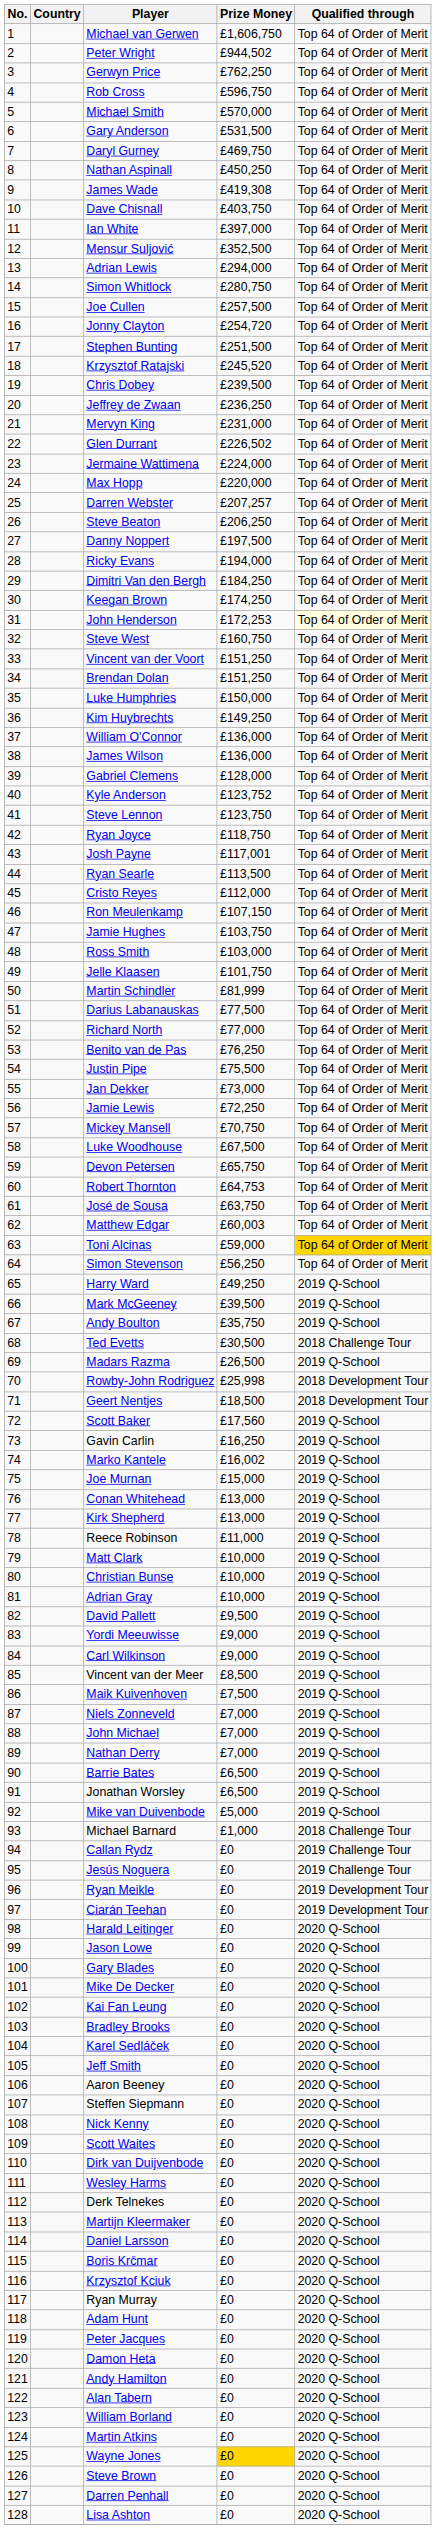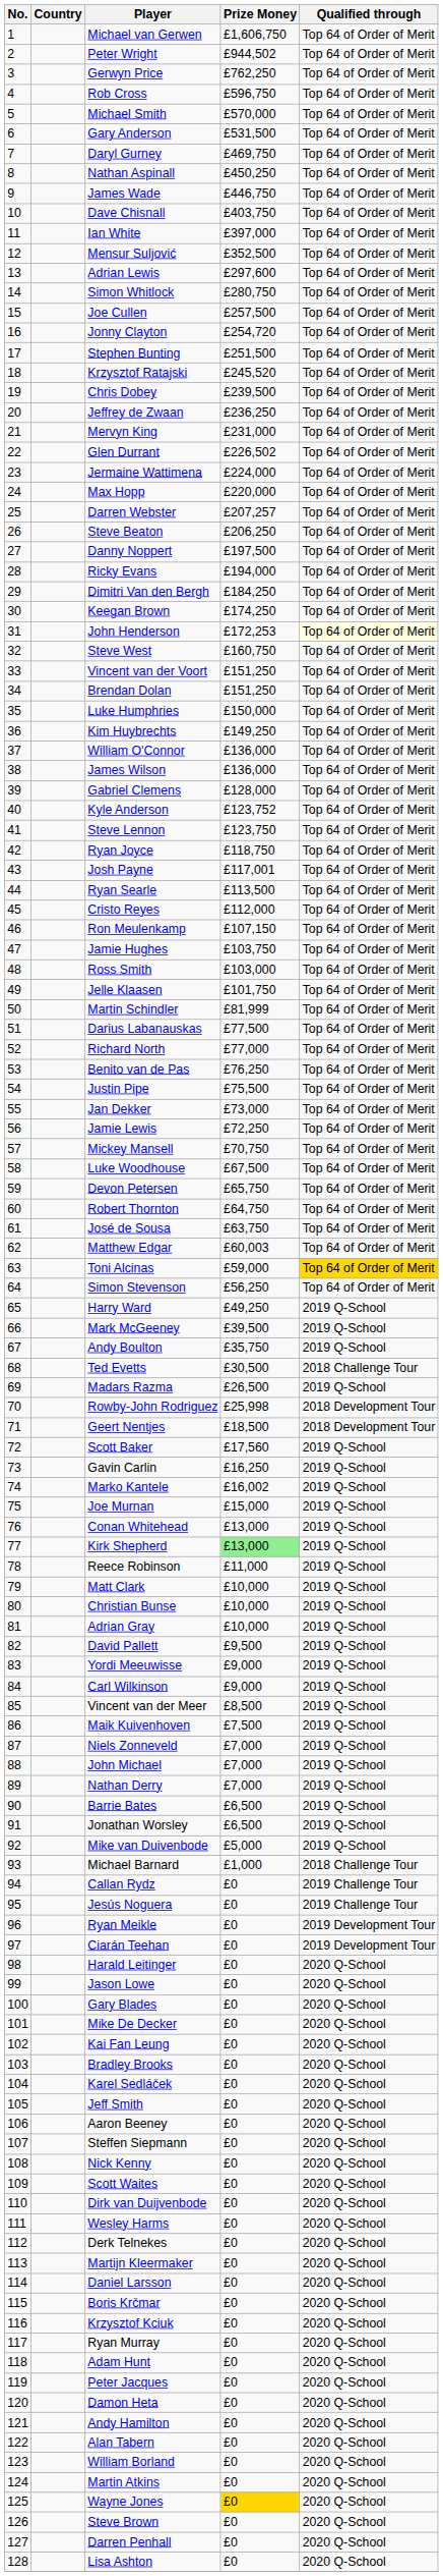 <table class="wikitable sortable">
 <tr>
 <th>No.</th>
 <th>Country</th>
 <th>Player</th>
 <th>Prize Money</th>
 <th>Qualified through</th>
 </tr>
 <tr>
 <td>1</td>
 <td align=left></td>
 <td><a href='#'>Michael van Gerwen</a></td>
 <td>£1,606,750</td>
 <td>Top 64 of Order of Merit</td>
 </tr>
 <tr>
 <td>2</td>
 <td align=left></td>
 <td><a href='#'>Peter Wright</a></td>
 <td>£944,502</td>
 <td>Top 64 of Order of Merit</td>
 </tr>
 <tr>
 <td>3</td>
 <td align=left></td>
 <td><a href='#'>Gerwyn Price</a></td>
 <td>£762,250</td>
 <td>Top 64 of Order of Merit</td>
 </tr>
 <tr>
 <td>4</td>
 <td align=left></td>
 <td><a href='#'>Rob Cross</a></td>
 <td>£596,750</td>
 <td>Top 64 of Order of Merit</td>
 </tr>
 <tr>
 <td>5</td>
 <td align=left></td>
 <td><a href='#'>Michael Smith</a></td>
 <td>£570,000</td>
 <td>Top 64 of Order of Merit</td>
 </tr>
 <tr>
 <td>6</td>
 <td align=left></td>
 <td><a href='#'>Gary Anderson</a></td>
 <td>£531,500</td>
 <td>Top 64 of Order of Merit</td>
 </tr>
 <tr>
 <td>7</td>
 <td align=left></td>
 <td><a href='#'>Daryl Gurney</a></td>
 <td>£469,750</td>
 <td>Top 64 of Order of Merit</td>
 </tr>
 <tr>
 <td>8</td>
 <td align=left></td>
 <td><a href='#'>Nathan Aspinall</a></td>
 <td>£450,250</td>
 <td>Top 64 of Order of Merit</td>
 </tr>
 <tr>
 <td>9</td>
 <td align=left></td>
 <td><a href='#'>James Wade</a></td>
-<td>£419,308</td>
+<td>£446,750</td>
 <td>Top 64 of Order of Merit</td>
 </tr>
 <tr>
 <td>10</td>
 <td align=left></td>
 <td><a href='#'>Dave Chisnall</a></td>
 <td>£403,750</td>
 <td>Top 64 of Order of Merit</td>
 </tr>
 <tr>
 <td>11</td>
 <td align=left></td>
 <td><a href='#'>Ian White</a></td>
 <td>£397,000</td>
 <td>Top 64 of Order of Merit</td>
 </tr>
 <tr>
 <td>12</td>
 <td align=left></td>
 <td><a href='#'>Mensur Suljović</a></td>
 <td>£352,500</td>
 <td>Top 64 of Order of Merit</td>
 </tr>
 <tr>
 <td>13</td>
 <td align=left></td>
 <td><a href='#'>Adrian Lewis</a></td>
-<td>£294,000</td>
+<td>£297,600</td>
 <td>Top 64 of Order of Merit</td>
 </tr>
 <tr>
 <td>14</td>
 <td align=left></td>
 <td><a href='#'>Simon Whitlock</a></td>
 <td>£280,750</td>
 <td>Top 64 of Order of Merit</td>
 </tr>
 <tr>
 <td>15</td>
 <td align=left></td>
 <td><a href='#'>Joe Cullen</a></td>
 <td>£257,500</td>
 <td>Top 64 of Order of Merit</td>
 </tr>
 <tr>
 <td>16</td>
 <td align=left></td>
 <td><a href='#'>Jonny Clayton</a></td>
 <td>£254,720</td>
 <td>Top 64 of Order of Merit</td>
 </tr>
 <tr>
 <td>17</td>
 <td align=left></td>
 <td><a href='#'>Stephen Bunting</a></td>
 <td>£251,500</td>
 <td>Top 64 of Order of Merit</td>
 </tr>
 <tr>
 <td>18</td>
 <td align=left></td>
 <td><a href='#'>Krzysztof Ratajski</a></td>
 <td>£245,520</td>
 <td>Top 64 of Order of Merit</td>
 </tr>
 <tr>
 <td>19</td>
 <td align=left></td>
 <td><a href='#'>Chris Dobey</a></td>
 <td>£239,500</td>
 <td>Top 64 of Order of Merit</td>
 </tr>
 <tr>
 <td>20</td>
 <td align=left></td>
 <td><a href='#'>Jeffrey de Zwaan</a></td>
 <td>£236,250</td>
 <td>Top 64 of Order of Merit</td>
 </tr>
 <tr>
 <td>21</td>
 <td align=left></td>
 <td><a href='#'>Mervyn King</a></td>
 <td>£231,000</td>
 <td>Top 64 of Order of Merit</td>
 </tr>
 <tr>
 <td>22</td>
 <td align=left></td>
 <td><a href='#'>Glen Durrant</a></td>
 <td>£226,502</td>
 <td>Top 64 of Order of Merit</td>
 </tr>
 <tr>
 <td>23</td>
 <td align=left></td>
 <td><a href='#'>Jermaine Wattimena</a></td>
 <td>£224,000</td>
 <td>Top 64 of Order of Merit</td>
 </tr>
 <tr>
 <td>24</td>
 <td align=left></td>
 <td><a href='#'>Max Hopp</a></td>
 <td>£220,000</td>
 <td>Top 64 of Order of Merit</td>
 </tr>
 <tr>
 <td>25</td>
 <td align=left></td>
 <td><a href='#'>Darren Webster</a></td>
 <td>£207,257</td>
 <td>Top 64 of Order of Merit</td>
 </tr>
 <tr>
 <td>26</td>
 <td align=left></td>
 <td><a href='#'>Steve Beaton</a></td>
 <td>£206,250</td>
 <td>Top 64 of Order of Merit</td>
 </tr>
 <tr>
 <td>27</td>
 <td align=left></td>
 <td><a href='#'>Danny Noppert</a></td>
 <td>£197,500</td>
 <td>Top 64 of Order of Merit</td>
 </tr>
 <tr>
 <td>28</td>
 <td align=left></td>
 <td><a href='#'>Ricky Evans</a></td>
 <td>£194,000</td>
 <td>Top 64 of Order of Merit</td>
 </tr>
 <tr>
 <td>29</td>
 <td align=left></td>
 <td><a href='#'>Dimitri Van den Bergh</a></td>
 <td>£184,250</td>
 <td>Top 64 of Order of Merit</td>
 </tr>
 <tr>
 <td>30</td>
 <td align=left></td>
 <td><a href='#'>Keegan Brown</a></td>
 <td>£174,250</td>
 <td>Top 64 of Order of Merit</td>
 </tr>
 <tr>
 <td>31</td>
 <td align=left></td>
 <td><a href='#'>John Henderson</a></td>
 <td>£172,253</td>
 <td style="background: lightyellow;">Top 64 of Order of Merit</td>
 </tr>
 <tr>
 <td>32</td>
 <td align=left></td>
 <td><a href='#'>Steve West</a></td>
 <td>£160,750</td>
 <td>Top 64 of Order of Merit</td>
 </tr>
 <tr>
 <td>33</td>
 <td align=left></td>
 <td><a href='#'>Vincent van der Voort</a></td>
 <td>£151,250</td>
 <td>Top 64 of Order of Merit</td>
 </tr>
 <tr>
 <td>34</td>
 <td align=left></td>
 <td><a href='#'>Brendan Dolan</a></td>
 <td>£151,250</td>
 <td>Top 64 of Order of Merit</td>
 </tr>
 <tr>
 <td>35</td>
 <td align=left></td>
 <td><a href='#'>Luke Humphries</a></td>
 <td>£150,000</td>
 <td>Top 64 of Order of Merit</td>
 </tr>
 <tr>
 <td>36</td>
 <td align=left></td>
 <td><a href='#'>Kim Huybrechts</a></td>
 <td>£149,250</td>
 <td>Top 64 of Order of Merit</td>
 </tr>
 <tr>
 <td>37</td>
 <td align=left></td>
 <td><a href='#'>William O'Connor</a></td>
 <td>£136,000</td>
 <td>Top 64 of Order of Merit</td>
 </tr>
 <tr>
 <td>38</td>
 <td align=left></td>
 <td><a href='#'>James Wilson</a></td>
 <td>£136,000</td>
 <td>Top 64 of Order of Merit</td>
 </tr>
 <tr>
 <td>39</td>
 <td align=left></td>
 <td><a href='#'>Gabriel Clemens</a></td>
 <td>£128,000</td>
 <td>Top 64 of Order of Merit</td>
 </tr>
 <tr>
 <td>40</td>
 <td align=left></td>
 <td><a href='#'>Kyle Anderson</a></td>
 <td>£123,752</td>
 <td>Top 64 of Order of Merit</td>
 </tr>
 <tr>
 <td>41</td>
 <td align=left></td>
 <td><a href='#'>Steve Lennon</a></td>
 <td>£123,750</td>
 <td>Top 64 of Order of Merit</td>
 </tr>
 <tr>
 <td>42</td>
 <td align=left></td>
 <td><a href='#'>Ryan Joyce</a></td>
 <td>£118,750</td>
 <td>Top 64 of Order of Merit</td>
 </tr>
 <tr>
 <td>43</td>
 <td align=left></td>
 <td><a href='#'>Josh Payne</a></td>
 <td>£117,001</td>
 <td>Top 64 of Order of Merit</td>
 </tr>
 <tr>
 <td>44</td>
 <td align=left></td>
 <td><a href='#'>Ryan Searle</a></td>
 <td>£113,500</td>
 <td>Top 64 of Order of Merit</td>
 </tr>
 <tr>
 <td>45</td>
 <td align=left></td>
 <td><a href='#'>Cristo Reyes</a></td>
 <td>£112,000</td>
 <td>Top 64 of Order of Merit</td>
 </tr>
 <tr>
 <td>46</td>
 <td align=left></td>
 <td><a href='#'>Ron Meulenkamp</a></td>
 <td>£107,150</td>
 <td>Top 64 of Order of Merit</td>
 </tr>
 <tr>
 <td>47</td>
 <td align=left></td>
 <td><a href='#'>Jamie Hughes</a></td>
 <td>£103,750</td>
 <td>Top 64 of Order of Merit</td>
 </tr>
 <tr>
 <td>48</td>
 <td align=left></td>
 <td><a href='#'>Ross Smith</a></td>
 <td>£103,000</td>
 <td>Top 64 of Order of Merit</td>
 </tr>
 <tr>
 <td>49</td>
 <td align=left></td>
 <td><a href='#'>Jelle Klaasen</a></td>
 <td>£101,750</td>
 <td>Top 64 of Order of Merit</td>
 </tr>
 <tr>
 <td>50</td>
 <td align=left></td>
 <td><a href='#'>Martin Schindler</a></td>
 <td>£81,999</td>
 <td>Top 64 of Order of Merit</td>
 </tr>
 <tr>
 <td>51</td>
 <td align=left></td>
 <td><a href='#'>Darius Labanauskas</a></td>
 <td>£77,500</td>
 <td>Top 64 of Order of Merit</td>
 </tr>
 <tr>
 <td>52</td>
 <td align=left></td>
 <td><a href='#'>Richard North</a></td>
 <td>£77,000</td>
 <td>Top 64 of Order of Merit</td>
 </tr>
 <tr>
 <td>53</td>
 <td align=left></td>
 <td><a href='#'>Benito van de Pas</a></td>
 <td>£76,250</td>
 <td>Top 64 of Order of Merit</td>
 </tr>
 <tr>
 <td>54</td>
 <td align=left></td>
 <td><a href='#'>Justin Pipe</a></td>
 <td>£75,500</td>
 <td>Top 64 of Order of Merit</td>
 </tr>
 <tr>
 <td>55</td>
 <td align=left></td>
 <td><a href='#'>Jan Dekker</a></td>
 <td>£73,000</td>
 <td>Top 64 of Order of Merit</td>
 </tr>
 <tr>
 <td>56</td>
 <td align=left></td>
 <td><a href='#'>Jamie Lewis</a></td>
 <td>£72,250</td>
 <td>Top 64 of Order of Merit</td>
 </tr>
 <tr>
 <td>57</td>
 <td align=left></td>
 <td><a href='#'>Mickey Mansell</a></td>
 <td>£70,750</td>
 <td>Top 64 of Order of Merit</td>
 </tr>
 <tr>
 <td>58</td>
 <td align=left></td>
 <td><a href='#'>Luke Woodhouse</a></td>
 <td>£67,500</td>
 <td>Top 64 of Order of Merit</td>
 </tr>
 <tr>
 <td>59</td>
 <td align=left></td>
 <td><a href='#'>Devon Petersen</a></td>
 <td>£65,750</td>
 <td>Top 64 of Order of Merit</td>
 </tr>
 <tr>
 <td>60</td>
 <td align=left></td>
 <td><a href='#'>Robert Thornton</a></td>
-<td>£64,753</td>
+<td>£64,750</td>
 <td>Top 64 of Order of Merit</td>
 </tr>
 <tr>
 <td>61</td>
 <td align=left></td>
 <td><a href='#'>José de Sousa</a></td>
 <td>£63,750</td>
 <td>Top 64 of Order of Merit</td>
 </tr>
 <tr>
 <td>62</td>
 <td align=left></td>
 <td><a href='#'>Matthew Edgar</a></td>
 <td>£60,003</td>
 <td>Top 64 of Order of Merit</td>
 </tr>
 <tr>
 <td>63</td>
 <td align=left></td>
 <td><a href='#'>Toni Alcinas</a></td>
 <td>£59,000</td>
 <td style="background: gold;">Top 64 of Order of Merit</td>
 </tr>
 <tr>
 <td>64</td>
 <td align=left></td>
 <td><a href='#'>Simon Stevenson</a></td>
 <td>£56,250</td>
 <td>Top 64 of Order of Merit</td>
 </tr>
 <tr>
 <td>65</td>
 <td align=left></td>
 <td><a href='#'>Harry Ward</a></td>
 <td>£49,250</td>
 <td>2019 Q-School</td>
 </tr>
 <tr>
 <td>66</td>
 <td align=left></td>
 <td><a href='#'>Mark McGeeney</a></td>
 <td>£39,500</td>
 <td>2019 Q-School</td>
 </tr>
 <tr>
 <td>67</td>
 <td align=left></td>
 <td><a href='#'>Andy Boulton</a></td>
 <td>£35,750</td>
 <td>2019 Q-School</td>
 </tr>
 <tr>
 <td>68</td>
 <td align=left></td>
 <td><a href='#'>Ted Evetts</a></td>
 <td>£30,500</td>
 <td>2018 Challenge Tour</td>
 </tr>
 <tr>
 <td>69</td>
 <td align=left></td>
 <td><a href='#'>Madars Razma</a></td>
 <td>£26,500</td>
 <td>2019 Q-School</td>
 </tr>
 <tr>
 <td>70</td>
 <td align=left></td>
 <td><a href='#'>Rowby-John Rodriguez</a></td>
 <td>£25,998</td>
 <td>2018 Development Tour</td>
 </tr>
 <tr>
 <td>71</td>
 <td align=left></td>
 <td><a href='#'>Geert Nentjes</a></td>
 <td>£18,500</td>
 <td>2018 Development Tour</td>
 </tr>
 <tr>
 <td>72</td>
 <td align=left></td>
 <td><a href='#'>Scott Baker</a></td>
 <td>£17,560</td>
 <td>2019 Q-School</td>
 </tr>
 <tr>
 <td>73</td>
 <td align=left></td>
 <td>Gavin Carlin</td>
 <td>£16,250</td>
 <td>2019 Q-School</td>
 </tr>
 <tr>
 <td>74</td>
 <td align=left></td>
 <td><a href='#'>Marko Kantele</a></td>
 <td>£16,002</td>
 <td>2019 Q-School</td>
 </tr>
 <tr>
 <td>75</td>
 <td align=left></td>
 <td><a href='#'>Joe Murnan</a></td>
 <td>£15,000</td>
 <td>2019 Q-School</td>
 </tr>
 <tr>
 <td>76</td>
 <td align=left></td>
 <td><a href='#'>Conan Whitehead</a></td>
 <td>£13,000</td>
 <td>2019 Q-School</td>
 </tr>
 <tr>
 <td>77</td>
 <td align=left></td>
 <td><a href='#'>Kirk Shepherd</a></td>
-<td>£13,000</td>
+<td style="background: lightgreen;">£13,000</td>
 <td>2019 Q-School</td>
 </tr>
 <tr>
 <td>78</td>
 <td align=left></td>
 <td>Reece Robinson</td>
 <td>£11,000</td>
 <td>2019 Q-School</td>
 </tr>
 <tr>
 <td>79</td>
 <td align=left></td>
 <td><a href='#'>Matt Clark</a></td>
 <td>£10,000</td>
 <td>2019 Q-School</td>
 </tr>
 <tr>
 <td>80</td>
 <td align=left></td>
 <td><a href='#'>Christian Bunse</a></td>
 <td>£10,000</td>
 <td>2019 Q-School</td>
 </tr>
 <tr>
 <td>81</td>
 <td align=left></td>
 <td><a href='#'>Adrian Gray</a></td>
 <td>£10,000</td>
 <td>2019 Q-School</td>
 </tr>
 <tr>
 <td>82</td>
 <td align=left></td>
 <td><a href='#'>David Pallett</a></td>
 <td>£9,500</td>
 <td>2019 Q-School</td>
 </tr>
 <tr>
 <td>83</td>
 <td align=left></td>
 <td><a href='#'>Yordi Meeuwisse</a></td>
 <td>£9,000</td>
 <td>2019 Q-School</td>
 </tr>
 <tr>
 <td>84</td>
 <td align=left></td>
 <td><a href='#'>Carl Wilkinson</a></td>
 <td>£9,000</td>
 <td>2019 Q-School</td>
 </tr>
 <tr>
 <td>85</td>
 <td align=left></td>
 <td>Vincent van der Meer</td>
 <td>£8,500</td>
 <td>2019 Q-School</td>
 </tr>
 <tr>
 <td>86</td>
 <td align=left></td>
 <td><a href='#'>Maik Kuivenhoven</a></td>
 <td>£7,500</td>
 <td>2019 Q-School</td>
 </tr>
 <tr>
 <td>87</td>
 <td align=left></td>
 <td><a href='#'>Niels Zonneveld</a></td>
 <td>£7,000</td>
 <td>2019 Q-School</td>
 </tr>
 <tr>
 <td>88</td>
 <td align=left></td>
 <td><a href='#'>John Michael</a></td>
 <td>£7,000</td>
 <td>2019 Q-School</td>
 </tr>
 <tr>
 <td>89</td>
 <td align=left></td>
 <td><a href='#'>Nathan Derry</a></td>
 <td>£7,000</td>
 <td>2019 Q-School</td>
 </tr>
 <tr>
 <td>90</td>
 <td align=left></td>
 <td><a href='#'>Barrie Bates</a></td>
 <td>£6,500</td>
 <td>2019 Q-School</td>
 </tr>
 <tr>
 <td>91</td>
 <td align=left></td>
 <td>Jonathan Worsley</td>
 <td>£6,500</td>
 <td>2019 Q-School</td>
 </tr>
 <tr>
 <td>92</td>
 <td align=left></td>
 <td><a href='#'>Mike van Duivenbode</a></td>
 <td>£5,000</td>
 <td>2019 Q-School</td>
 </tr>
 <tr>
 <td>93</td>
 <td align=left></td>
 <td>Michael Barnard</td>
 <td>£1,000</td>
 <td>2018 Challenge Tour</td>
 </tr>
 <tr>
 <td>94</td>
 <td align=left></td>
 <td><a href='#'>Callan Rydz</a></td>
 <td>£0</td>
 <td>2019 Challenge Tour</td>
 </tr>
 <tr>
 <td>95</td>
 <td align=left></td>
 <td><a href='#'>Jesús Noguera</a></td>
 <td>£0</td>
 <td>2019 Challenge Tour</td>
 </tr>
 <tr>
 <td>96</td>
 <td align=left></td>
 <td><a href='#'>Ryan Meikle</a></td>
 <td>£0</td>
 <td>2019 Development Tour</td>
 </tr>
 <tr>
 <td>97</td>
 <td align=left></td>
 <td><a href='#'>Ciarán Teehan</a></td>
 <td>£0</td>
 <td>2019 Development Tour</td>
 </tr>
 <tr>
 <td>98</td>
 <td align=left></td>
 <td><a href='#'>Harald Leitinger</a></td>
 <td>£0</td>
 <td>2020 Q-School</td>
 </tr>
 <tr>
 <td>99</td>
 <td align=left></td>
 <td><a href='#'>Jason Lowe</a></td>
 <td>£0</td>
 <td>2020 Q-School</td>
 </tr>
 <tr>
 <td>100</td>
 <td align=left></td>
 <td><a href='#'>Gary Blades</a></td>
 <td>£0</td>
 <td>2020 Q-School</td>
 </tr>
 <tr>
 <td>101</td>
 <td align=left></td>
 <td><a href='#'>Mike De Decker</a></td>
 <td>£0</td>
 <td>2020 Q-School</td>
 </tr>
 <tr>
 <td>102</td>
 <td align=left></td>
 <td><a href='#'>Kai Fan Leung</a></td>
 <td>£0</td>
 <td>2020 Q-School</td>
 </tr>
 <tr>
 <td>103</td>
 <td align=left></td>
 <td><a href='#'>Bradley Brooks</a></td>
 <td>£0</td>
 <td>2020 Q-School</td>
 </tr>
 <tr>
 <td>104</td>
 <td align=left></td>
 <td><a href='#'>Karel Sedláček</a></td>
 <td>£0</td>
 <td>2020 Q-School</td>
 </tr>
 <tr>
 <td>105</td>
 <td align=left></td>
 <td><a href='#'>Jeff Smith</a></td>
 <td>£0</td>
 <td>2020 Q-School</td>
 </tr>
 <tr>
 <td>106</td>
 <td align=left></td>
 <td>Aaron Beeney</td>
 <td>£0</td>
 <td>2020 Q-School</td>
 </tr>
 <tr>
 <td>107</td>
 <td align=left></td>
 <td>Steffen Siepmann</td>
 <td>£0</td>
 <td>2020 Q-School</td>
 </tr>
 <tr>
 <td>108</td>
 <td align=left></td>
 <td><a href='#'>Nick Kenny</a></td>
 <td>£0</td>
 <td>2020 Q-School</td>
 </tr>
 <tr>
 <td>109</td>
 <td align=left></td>
 <td><a href='#'>Scott Waites</a></td>
 <td>£0</td>
 <td>2020 Q-School</td>
 </tr>
 <tr>
 <td>110</td>
 <td align=left></td>
 <td><a href='#'>Dirk van Duijvenbode</a></td>
 <td>£0</td>
 <td>2020 Q-School</td>
 </tr>
 <tr>
 <td>111</td>
 <td align=left></td>
 <td><a href='#'>Wesley Harms</a></td>
 <td>£0</td>
 <td>2020 Q-School</td>
 </tr>
 <tr>
 <td>112</td>
 <td align=left></td>
 <td>Derk Telnekes</td>
 <td>£0</td>
 <td>2020 Q-School</td>
 </tr>
 <tr>
 <td>113</td>
 <td align=left></td>
 <td><a href='#'>Martijn Kleermaker</a></td>
 <td>£0</td>
 <td>2020 Q-School</td>
 </tr>
 <tr>
 <td>114</td>
 <td align=left></td>
 <td><a href='#'>Daniel Larsson</a></td>
 <td>£0</td>
 <td>2020 Q-School</td>
 </tr>
 <tr>
 <td>115</td>
 <td align=left></td>
 <td><a href='#'>Boris Krčmar</a></td>
 <td>£0</td>
 <td>2020 Q-School</td>
 </tr>
 <tr>
 <td>116</td>
 <td align=left></td>
 <td><a href='#'>Krzysztof Kciuk</a></td>
 <td>£0</td>
 <td>2020 Q-School</td>
 </tr>
 <tr>
 <td>117</td>
 <td align=left></td>
 <td>Ryan Murray</td>
 <td>£0</td>
 <td>2020 Q-School</td>
 </tr>
 <tr>
 <td>118</td>
 <td align=left></td>
 <td><a href='#'>Adam Hunt</a></td>
 <td>£0</td>
 <td>2020 Q-School</td>
 </tr>
 <tr>
 <td>119</td>
 <td align=left></td>
 <td><a href='#'>Peter Jacques</a></td>
 <td>£0</td>
 <td>2020 Q-School</td>
 </tr>
 <tr>
 <td>120</td>
 <td align=left></td>
 <td><a href='#'>Damon Heta</a></td>
 <td>£0</td>
 <td>2020 Q-School</td>
 </tr>
 <tr>
 <td>121</td>
 <td align=left></td>
 <td><a href='#'>Andy Hamilton</a></td>
 <td>£0</td>
 <td>2020 Q-School</td>
 </tr>
 <tr>
 <td>122</td>
 <td align=left></td>
 <td><a href='#'>Alan Tabern</a></td>
 <td>£0</td>
 <td>2020 Q-School</td>
 </tr>
 <tr>
 <td>123</td>
 <td align=left></td>
 <td><a href='#'>William Borland</a></td>
 <td>£0</td>
 <td>2020 Q-School</td>
 </tr>
 <tr>
 <td>124</td>
 <td align=left></td>
 <td><a href='#'>Martin Atkins</a></td>
 <td>£0</td>
 <td>2020 Q-School</td>
 </tr>
 <tr>
 <td>125</td>
 <td align=left></td>
 <td><a href='#'>Wayne Jones</a></td>
 <td style="background: gold;">£0</td>
 <td>2020 Q-School</td>
 </tr>
 <tr>
 <td>126</td>
 <td align=left></td>
 <td><a href='#'>Steve Brown</a></td>
 <td>£0</td>
 <td>2020 Q-School</td>
 </tr>
 <tr>
 <td>127</td>
 <td align=left></td>
 <td><a href='#'>Darren Penhall</a></td>
 <td>£0</td>
 <td>2020 Q-School</td>
 </tr>
 <tr>
 <td>128</td>
 <td align=left></td>
 <td><a href='#'>Lisa Ashton</a></td>
 <td>£0</td>
 <td>2020 Q-School</td>
 </tr>
 <tr>
 </tr>
 </table>
